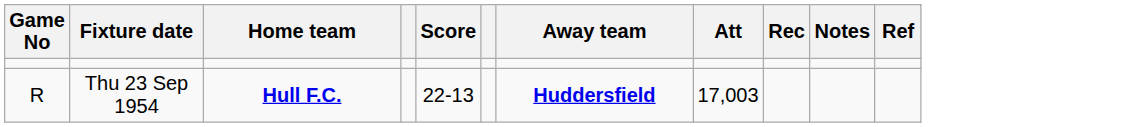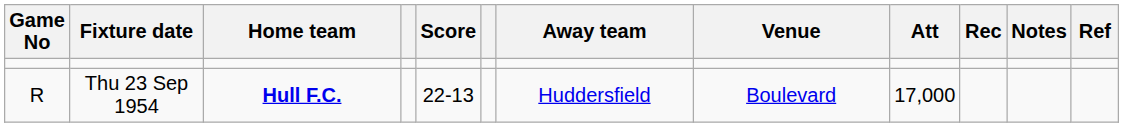 <table class="wikitable" style="text-align:center;">
 <tr>
 <th width=20 abbr="No">Game No</th>
 <th width=100 abbr="Date">Fixture date</th>
 <th width=150 abbr="Home team">Home team</th>
 <th width=5 abbr="space"></th>
 <th width=20 abbr="Score">Score</th>
 <th width=5 abbr="space"></th>
 <th width=150 abbr="Away team">Away team</th>
+<th width=150 abbr="Venue">Venue</th>
 <th width=30 abbr="Att">Att</th>
 <th width=30 abbr="Rec">Rec</th>
 <th width=20 abbr="Notes">Notes</th>
 <th width=30 abbr="Ref">Ref</th>
 </tr>
 <tr>
+<td></td>
 <td></td>
 <td></td>
 <td></td>
 <td></td>
 <td></td>
 <td></td>
 <td></td>
 <td></td>
 <td></td>
 <td></td>
 <td></td>
 </tr>
 <tr>
 <td>R</td>
 <td>Thu 23 Sep 1954</td>
 <td><strong><a href='#'>Hull F.C.</a></strong></td>
 <td></td>
 <td>22-13</td>
 <td></td>
-<td><strong><a href='#'>Huddersfield</a></strong></td>
-<td>17,003</td>
+<td><a href='#'>Huddersfield</a></td>
+<td><a href='#'>Boulevard</a></td>
+<td>17,000</td>
 <td></td>
 <td></td>
 <td></td>
 </tr>
 </table>
